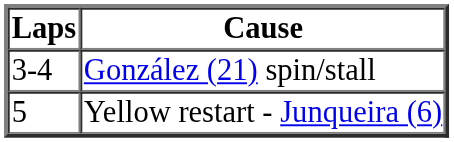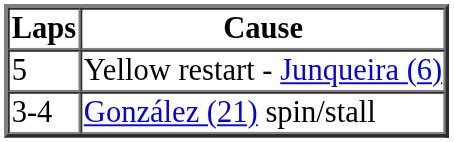 <table border=2 cellspacing=0>
 <tr>
 <th>Laps</th>
 <th>Cause</th>
 </tr>
 <tr>
+<td>5</td>
+<td>Yellow restart - <a href='#'>Junqueira (6)</a></td>
+</tr>
+<tr>
 <td>3-4</td>
 <td><a href='#'>González (21)</a> spin/stall</td>
 </tr>
-<tr>
-<td>5</td>
-<td>Yellow restart - <a href='#'>Junqueira (6)</a></td>
-</tr>
 </table>
